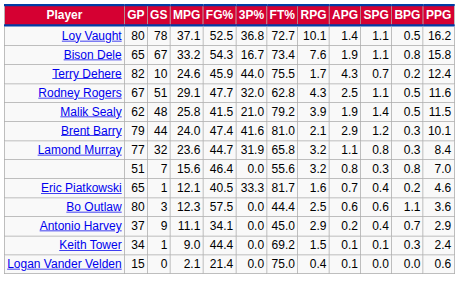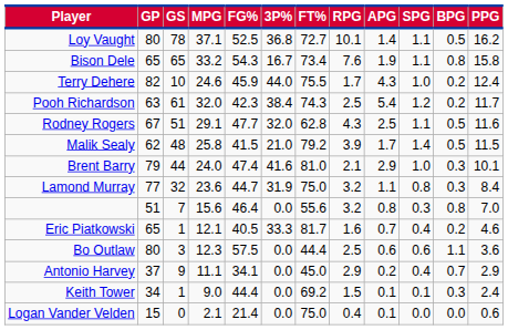 <table class="wikitable sortable" style="text-align:right;">
 <tr>
 <th style="background:#D50032; color:#FFFFFF; border-top:#003DA5 3px solid; border-bottom:#003DA5 3px solid;">Player</th>
 <th style="background:#D50032; color:#FFFFFF; border-top:#003DA5 3px solid; border-bottom:#003DA5 3px solid;">GP</th>
 <th style="background:#D50032; color:#FFFFFF; border-top:#003DA5 3px solid; border-bottom:#003DA5 3px solid;">GS</th>
 <th style="background:#D50032; color:#FFFFFF; border-top:#003DA5 3px solid; border-bottom:#003DA5 3px solid;">MPG</th>
 <th style="background:#D50032; color:#FFFFFF; border-top:#003DA5 3px solid; border-bottom:#003DA5 3px solid;">FG%</th>
 <th style="background:#D50032; color:#FFFFFF; border-top:#003DA5 3px solid; border-bottom:#003DA5 3px solid;">3P%</th>
 <th style="background:#D50032; color:#FFFFFF; border-top:#003DA5 3px solid; border-bottom:#003DA5 3px solid;">FT%</th>
 <th style="background:#D50032; color:#FFFFFF; border-top:#003DA5 3px solid; border-bottom:#003DA5 3px solid;">RPG</th>
 <th style="background:#D50032; color:#FFFFFF; border-top:#003DA5 3px solid; border-bottom:#003DA5 3px solid;">APG</th>
 <th style="background:#D50032; color:#FFFFFF; border-top:#003DA5 3px solid; border-bottom:#003DA5 3px solid;">SPG</th>
 <th style="background:#D50032; color:#FFFFFF; border-top:#003DA5 3px solid; border-bottom:#003DA5 3px solid;">BPG</th>
 <th style="background:#D50032; color:#FFFFFF; border-top:#003DA5 3px solid; border-bottom:#003DA5 3px solid;">PPG</th>
 </tr>
 <tr>
 <td><a href='#'>Loy Vaught</a></td>
 <td>80</td>
 <td>78</td>
 <td>37.1</td>
 <td>52.5</td>
 <td>36.8</td>
 <td>72.7</td>
 <td>10.1</td>
 <td>1.4</td>
 <td>1.1</td>
 <td>0.5</td>
 <td>16.2</td>
 </tr>
 <tr>
 <td><a href='#'>Bison Dele</a></td>
 <td>65</td>
-<td>67</td>
+<td>65</td>
 <td>33.2</td>
 <td>54.3</td>
 <td>16.7</td>
 <td>73.4</td>
 <td>7.6</td>
 <td>1.9</td>
 <td>1.1</td>
 <td>0.8</td>
 <td>15.8</td>
 </tr>
 <tr>
 <td><a href='#'>Terry Dehere</a></td>
 <td>82</td>
 <td>10</td>
 <td>24.6</td>
 <td>45.9</td>
 <td>44.0</td>
 <td>75.5</td>
 <td>1.7</td>
 <td>4.3</td>
-<td>0.7</td>
+<td>1.0</td>
 <td>0.2</td>
 <td>12.4</td>
+</tr>
+<tr>
+<td><a href='#'>Pooh Richardson</a></td>
+<td>63</td>
+<td>61</td>
+<td>32.0</td>
+<td>42.3</td>
+<td>38.4</td>
+<td>74.3</td>
+<td>2.5</td>
+<td>5.4</td>
+<td>1.2</td>
+<td>0.2</td>
+<td>11.7</td>
 </tr>
 <tr>
 <td><a href='#'>Rodney Rogers</a></td>
 <td>67</td>
 <td>51</td>
 <td>29.1</td>
 <td>47.7</td>
 <td>32.0</td>
 <td>62.8</td>
 <td>4.3</td>
 <td>2.5</td>
 <td>1.1</td>
 <td>0.5</td>
 <td>11.6</td>
 </tr>
 <tr>
 <td><a href='#'>Malik Sealy</a></td>
 <td>62</td>
 <td>48</td>
 <td>25.8</td>
 <td>41.5</td>
 <td>21.0</td>
 <td>79.2</td>
 <td>3.9</td>
-<td>1.9</td>
+<td>1.7</td>
 <td>1.4</td>
 <td>0.5</td>
 <td>11.5</td>
 </tr>
 <tr>
 <td><a href='#'>Brent Barry</a></td>
 <td>79</td>
 <td>44</td>
 <td>24.0</td>
 <td>47.4</td>
 <td>41.6</td>
 <td>81.0</td>
 <td>2.1</td>
 <td>2.9</td>
-<td>1.2</td>
+<td>1.0</td>
 <td>0.3</td>
 <td>10.1</td>
 </tr>
 <tr>
 <td><a href='#'>Lamond Murray</a></td>
 <td>77</td>
 <td>32</td>
 <td>23.6</td>
 <td>44.7</td>
 <td>31.9</td>
-<td>65.8</td>
+<td>75.0</td>
 <td>3.2</td>
 <td>1.1</td>
 <td>0.8</td>
 <td>0.3</td>
 <td>8.4</td>
 </tr>
 <tr>
 <td></td>
 <td>51</td>
 <td>7</td>
 <td>15.6</td>
 <td>46.4</td>
 <td>0.0</td>
 <td>55.6</td>
 <td>3.2</td>
 <td>0.8</td>
 <td>0.3</td>
 <td>0.8</td>
 <td>7.0</td>
 </tr>
 <tr>
 <td><a href='#'>Eric Piatkowski</a></td>
 <td>65</td>
 <td>1</td>
 <td>12.1</td>
 <td>40.5</td>
 <td>33.3</td>
 <td>81.7</td>
 <td>1.6</td>
 <td>0.7</td>
 <td>0.4</td>
 <td>0.2</td>
 <td>4.6</td>
 </tr>
 <tr>
 <td><a href='#'>Bo Outlaw</a></td>
 <td>80</td>
 <td>3</td>
 <td>12.3</td>
 <td>57.5</td>
 <td>0.0</td>
 <td>44.4</td>
 <td>2.5</td>
 <td>0.6</td>
 <td>0.6</td>
 <td>1.1</td>
 <td>3.6</td>
 </tr>
 <tr>
 <td><a href='#'>Antonio Harvey</a></td>
 <td>37</td>
 <td>9</td>
 <td>11.1</td>
 <td>34.1</td>
 <td>0.0</td>
 <td>45.0</td>
 <td>2.9</td>
 <td>0.2</td>
 <td>0.4</td>
 <td>0.7</td>
 <td>2.9</td>
 </tr>
 <tr>
 <td><a href='#'>Keith Tower</a></td>
 <td>34</td>
 <td>1</td>
 <td>9.0</td>
 <td>44.4</td>
 <td>0.0</td>
 <td>69.2</td>
 <td>1.5</td>
 <td>0.1</td>
 <td>0.1</td>
 <td>0.3</td>
 <td>2.4</td>
 </tr>
 <tr>
 <td><a href='#'>Logan Vander Velden</a></td>
 <td>15</td>
 <td>0</td>
 <td>2.1</td>
 <td>21.4</td>
 <td>0.0</td>
 <td>75.0</td>
 <td>0.4</td>
 <td>0.1</td>
 <td>0.0</td>
 <td>0.0</td>
 <td>0.6</td>
 </tr>
 </table>
